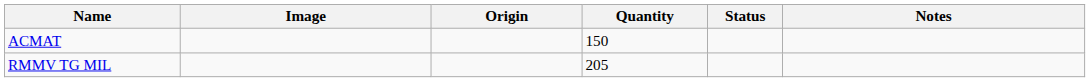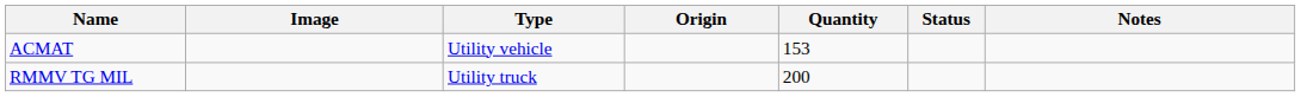 <table class="wikitable" style="width:90%;">
 <tr>
 <th width=14%>Name</th>
 <th width=20%>Image</th>
+<th width=14%>Type</th>
 <th width=12%>Origin</th>
 <th width=10%>Quantity</th>
 <th width=06%>Status</th>
 <th width=24%>Notes</th>
 </tr>
 <tr>
 <td><a href='#'>ACMAT</a></td>
 <td></td>
+<td><a href='#'>Utility vehicle</a></td>
 <td></td>
-<td>150</td>
+<td>153</td>
 <td></td>
 <td></td>
 </tr>
 <tr>
 <td><a href='#'>RMMV TG MIL</a></td>
 <td></td>
+<td><a href='#'>Utility truck</a></td>
 <td><br></td>
-<td>205</td>
+<td>200</td>
 <td></td>
 <td></td>
 </tr>
 </table>
